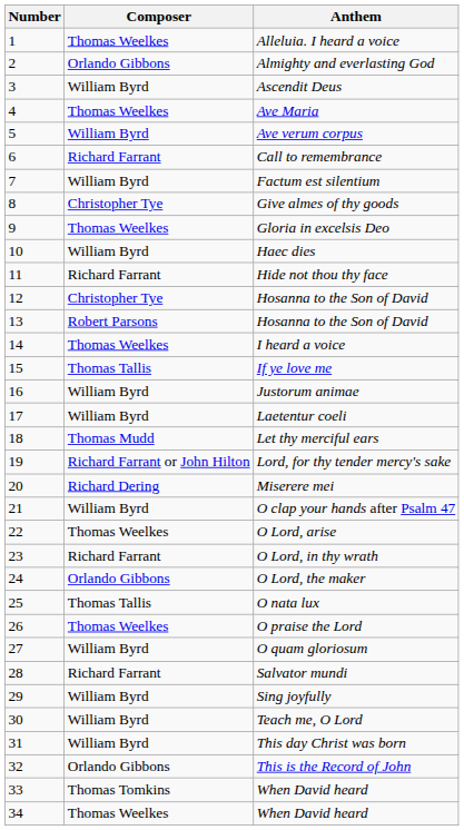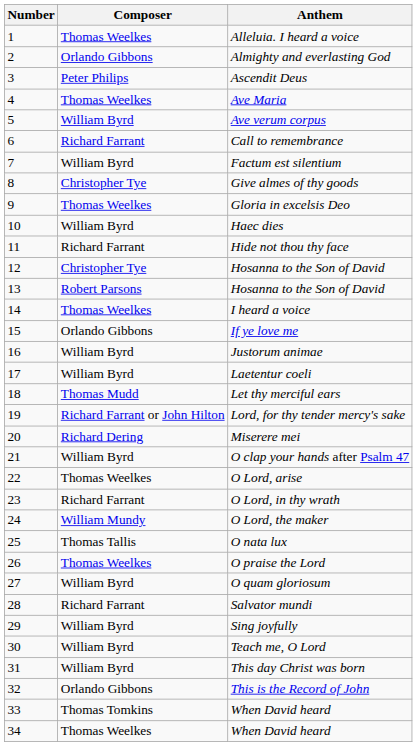 <table class="wikitable sortable">
 <tr>
 <th>Number</th>
 <th>Composer</th>
 <th>Anthem</th>
 </tr>
 <tr>
 <td>1</td>
 <td><a href='#'>Thomas Weelkes</a></td>
 <td><em>Alleluia. I heard a voice</em></td>
 </tr>
 <tr>
 <td>2</td>
 <td><a href='#'>Orlando Gibbons</a></td>
 <td><em>Almighty and everlasting God</em></td>
 </tr>
 <tr>
 <td>3</td>
-<td>William Byrd</td>
+<td><a href='#'>Peter Philips</a></td>
 <td><em>Ascendit Deus</em></td>
 </tr>
 <tr>
 <td>4</td>
 <td><a href='#'>Thomas Weelkes</a></td>
 <td><em><a href='#'>Ave Maria</a></em></td>
 </tr>
 <tr>
 <td>5</td>
 <td><a href='#'>William Byrd</a></td>
 <td><em><a href='#'>Ave verum corpus</a></em></td>
 </tr>
 <tr>
 <td>6</td>
 <td><a href='#'>Richard Farrant</a></td>
 <td><em>Call to remembrance</em></td>
 </tr>
 <tr>
 <td>7</td>
 <td>William Byrd</td>
 <td><em>Factum est silentium</em></td>
 </tr>
 <tr>
 <td>8</td>
 <td><a href='#'>Christopher Tye</a></td>
 <td><em>Give almes of thy goods</em></td>
 </tr>
 <tr>
 <td>9</td>
 <td><a href='#'>Thomas Weelkes</a></td>
 <td><em>Gloria in excelsis Deo</em></td>
 </tr>
 <tr>
 <td>10</td>
 <td>William Byrd</td>
 <td><em>Haec dies</em></td>
 </tr>
 <tr>
 <td>11</td>
 <td>Richard Farrant</td>
 <td><em>Hide not thou thy face</em></td>
 </tr>
 <tr>
 <td>12</td>
 <td><a href='#'>Christopher Tye</a></td>
 <td><em>Hosanna to the Son of David</em></td>
 </tr>
 <tr>
 <td>13</td>
 <td><a href='#'>Robert Parsons</a></td>
 <td><em>Hosanna to the Son of David</em></td>
 </tr>
 <tr>
 <td>14</td>
 <td><a href='#'>Thomas Weelkes</a></td>
 <td><em>I heard a voice</em></td>
 </tr>
 <tr>
 <td>15</td>
-<td><a href='#'>Thomas Tallis</a></td>
+<td>Orlando Gibbons</td>
 <td><em><a href='#'>If ye love me</a></em></td>
 </tr>
 <tr>
 <td>16</td>
 <td>William Byrd</td>
 <td><em>Justorum animae</em></td>
 </tr>
 <tr>
 <td>17</td>
 <td>William Byrd</td>
 <td><em>Laetentur coeli</em></td>
 </tr>
 <tr>
 <td>18</td>
 <td><a href='#'>Thomas Mudd</a></td>
 <td><em>Let thy merciful ears</em></td>
 </tr>
 <tr>
 <td>19</td>
 <td><a href='#'>Richard Farrant</a> or <a href='#'>John Hilton</a></td>
 <td><em>Lord, for thy tender mercy's sake</em></td>
 </tr>
 <tr>
 <td>20</td>
 <td><a href='#'>Richard Dering</a></td>
 <td><em>Miserere mei</em></td>
 </tr>
 <tr>
 <td>21</td>
 <td>William Byrd</td>
 <td><em>O clap your hands</em> after <a href='#'>Psalm 47</a></td>
 </tr>
 <tr>
 <td>22</td>
 <td>Thomas Weelkes</td>
 <td><em>O Lord, arise</em></td>
 </tr>
 <tr>
 <td>23</td>
 <td>Richard Farrant</td>
 <td><em>O Lord, in thy wrath</em></td>
 </tr>
 <tr>
 <td>24</td>
-<td><a href='#'>Orlando Gibbons</a></td>
+<td><a href='#'>William Mundy</a></td>
 <td><em>O Lord, the maker</em></td>
 </tr>
 <tr>
 <td>25</td>
 <td>Thomas Tallis</td>
 <td><em>O nata lux</em></td>
 </tr>
 <tr>
 <td>26</td>
 <td><a href='#'>Thomas Weelkes</a></td>
 <td><em>O praise the Lord</em></td>
 </tr>
 <tr>
 <td>27</td>
 <td>William Byrd</td>
 <td><em>O quam gloriosum</em></td>
 </tr>
 <tr>
 <td>28</td>
 <td>Richard Farrant</td>
 <td><em>Salvator mundi</em></td>
 </tr>
 <tr>
 <td>29</td>
 <td>William Byrd</td>
 <td><em>Sing joyfully</em></td>
 </tr>
 <tr>
 <td>30</td>
 <td>William Byrd</td>
 <td><em>Teach me, O Lord</em></td>
 </tr>
 <tr>
 <td>31</td>
 <td>William Byrd</td>
 <td><em>This day Christ was born</em></td>
 </tr>
 <tr>
 <td>32</td>
 <td>Orlando Gibbons</td>
 <td><em><a href='#'>This is the Record of John</a></em></td>
 </tr>
 <tr>
 <td>33</td>
 <td>Thomas Tomkins</td>
 <td><em>When David heard</em></td>
 </tr>
 <tr>
 <td>34</td>
 <td>Thomas Weelkes</td>
 <td><em>When David heard</em></td>
 </tr>
 </table>
